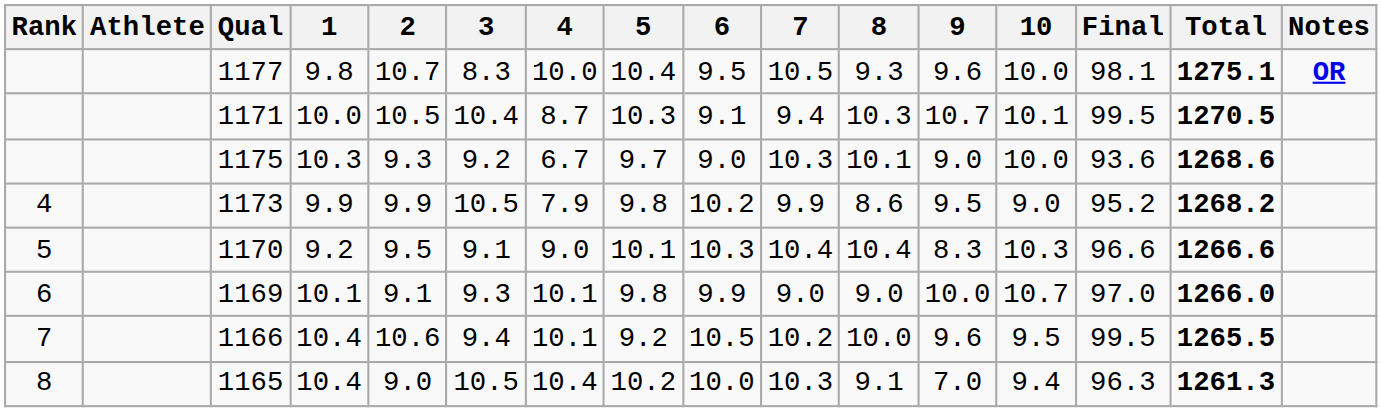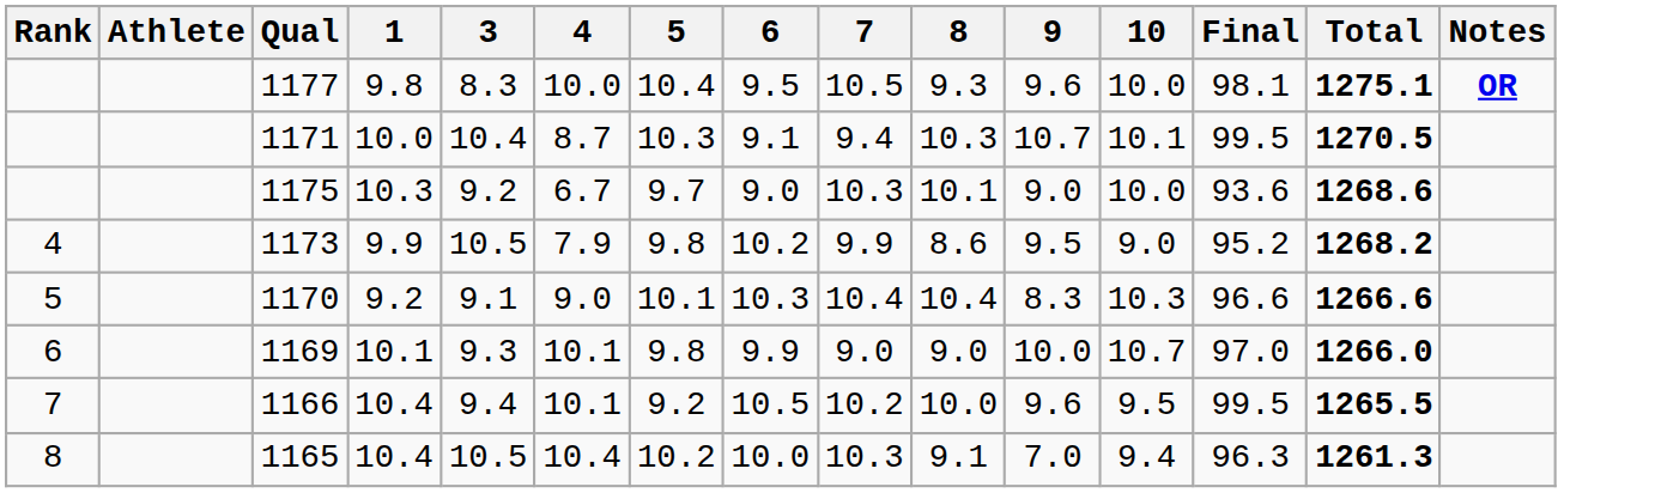 <table class="wikitable sortable" style="text-align: center">
 <tr>
 <th>Rank</th>
 <th>Athlete</th>
 <th>Qual</th>
 <th class="unsortable" style="width: 28px">1</th>
-<th class="unsortable" style="width: 28px">2</th>
 <th class="unsortable" style="width: 28px">3</th>
 <th class="unsortable" style="width: 28px">4</th>
 <th class="unsortable" style="width: 28px">5</th>
 <th class="unsortable" style="width: 28px">6</th>
 <th class="unsortable" style="width: 28px">7</th>
 <th class="unsortable" style="width: 28px">8</th>
 <th class="unsortable" style="width: 28px">9</th>
 <th class="unsortable" style="width: 28px">10</th>
 <th>Final</th>
 <th>Total</th>
 <th class="unsortable">Notes</th>
 </tr>
 <tr>
 <td></td>
 <td align=left></td>
 <td>1177</td>
 <td>9.8</td>
-<td>10.7</td>
 <td>8.3</td>
 <td>10.0</td>
 <td>10.4</td>
 <td>9.5</td>
 <td>10.5</td>
 <td>9.3</td>
 <td>9.6</td>
 <td>10.0</td>
 <td>98.1</td>
 <td><strong>1275.1</strong></td>
 <td><strong><a href='#'>OR</a></strong></td>
 </tr>
 <tr>
 <td></td>
 <td align=left></td>
 <td>1171</td>
 <td>10.0</td>
-<td>10.5</td>
 <td>10.4</td>
 <td>8.7</td>
 <td>10.3</td>
 <td>9.1</td>
 <td>9.4</td>
 <td>10.3</td>
 <td>10.7</td>
 <td>10.1</td>
 <td>99.5</td>
 <td><strong>1270.5</strong></td>
 <td></td>
 </tr>
 <tr>
 <td></td>
 <td align=left></td>
 <td>1175</td>
 <td>10.3</td>
-<td>9.3</td>
 <td>9.2</td>
 <td>6.7</td>
 <td>9.7</td>
 <td>9.0</td>
 <td>10.3</td>
 <td>10.1</td>
 <td>9.0</td>
 <td>10.0</td>
 <td>93.6</td>
 <td><strong>1268.6</strong></td>
 <td></td>
 </tr>
 <tr>
 <td>4</td>
 <td align=left></td>
 <td>1173</td>
-<td>9.9</td>
 <td>9.9</td>
 <td>10.5</td>
 <td>7.9</td>
 <td>9.8</td>
 <td>10.2</td>
 <td>9.9</td>
 <td>8.6</td>
 <td>9.5</td>
 <td>9.0</td>
 <td>95.2</td>
 <td><strong>1268.2</strong></td>
 <td></td>
 </tr>
 <tr>
 <td>5</td>
 <td align=left></td>
 <td>1170</td>
 <td>9.2</td>
-<td>9.5</td>
 <td>9.1</td>
 <td>9.0</td>
 <td>10.1</td>
 <td>10.3</td>
 <td>10.4</td>
 <td>10.4</td>
 <td>8.3</td>
 <td>10.3</td>
 <td>96.6</td>
 <td><strong>1266.6</strong></td>
 <td></td>
 </tr>
 <tr>
 <td>6</td>
 <td align=left></td>
 <td>1169</td>
 <td>10.1</td>
-<td>9.1</td>
 <td>9.3</td>
 <td>10.1</td>
 <td>9.8</td>
 <td>9.9</td>
 <td>9.0</td>
 <td>9.0</td>
 <td>10.0</td>
 <td>10.7</td>
 <td>97.0</td>
 <td><strong>1266.0</strong></td>
 <td></td>
 </tr>
 <tr>
 <td>7</td>
 <td align=left></td>
 <td>1166</td>
 <td>10.4</td>
-<td>10.6</td>
 <td>9.4</td>
 <td>10.1</td>
 <td>9.2</td>
 <td>10.5</td>
 <td>10.2</td>
 <td>10.0</td>
 <td>9.6</td>
 <td>9.5</td>
 <td>99.5</td>
 <td><strong>1265.5</strong></td>
 <td></td>
 </tr>
 <tr>
 <td>8</td>
 <td align=left></td>
 <td>1165</td>
 <td>10.4</td>
-<td>9.0</td>
 <td>10.5</td>
 <td>10.4</td>
 <td>10.2</td>
 <td>10.0</td>
 <td>10.3</td>
 <td>9.1</td>
 <td>7.0</td>
 <td>9.4</td>
 <td>96.3</td>
 <td><strong>1261.3</strong></td>
 <td></td>
 </tr>
 </table>
